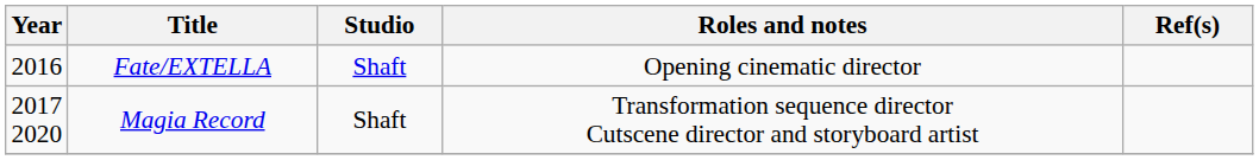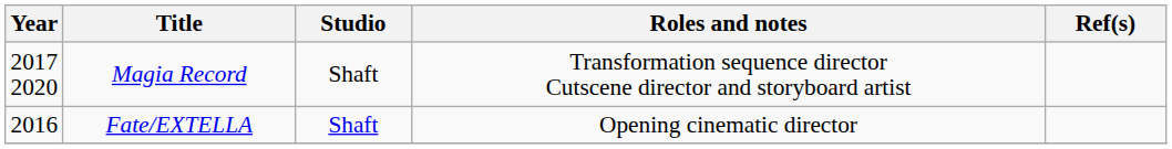 <table class="wikitable sortable" style="text-align:center; margin=auto; ">
 <tr>
 <th scope="col" width=5%>Year</th>
 <th scope="col" width=20%>Title</th>
 <th scope="col" width=10%>Studio</th>
 <th scope="col" class="unsortable">Roles and notes</th>
 <th scope="col" class="unsortable">Ref(s)</th>
 </tr>
 <tr>
+<td>2017<br>2020</td>
+<td><em><a href='#'>Magia Record</a></em></td>
+<td>Shaft</td>
+<td>Transformation sequence director<br>Cutscene director and storyboard artist</td>
+<td></td>
+</tr>
+<tr>
 <td>2016</td>
 <td><em><a href='#'>Fate/EXTELLA</a></em></td>
 <td><a href='#'>Shaft</a></td>
 <td>Opening cinematic director</td>
 <td></td>
 </tr>
 <tr>
-<td>2017<br>2020</td>
-<td><em><a href='#'>Magia Record</a></em></td>
-<td>Shaft</td>
-<td>Transformation sequence director<br>Cutscene director and storyboard artist</td>
-<td></td>
-</tr>
-<tr>
 </tr>
 </table>
